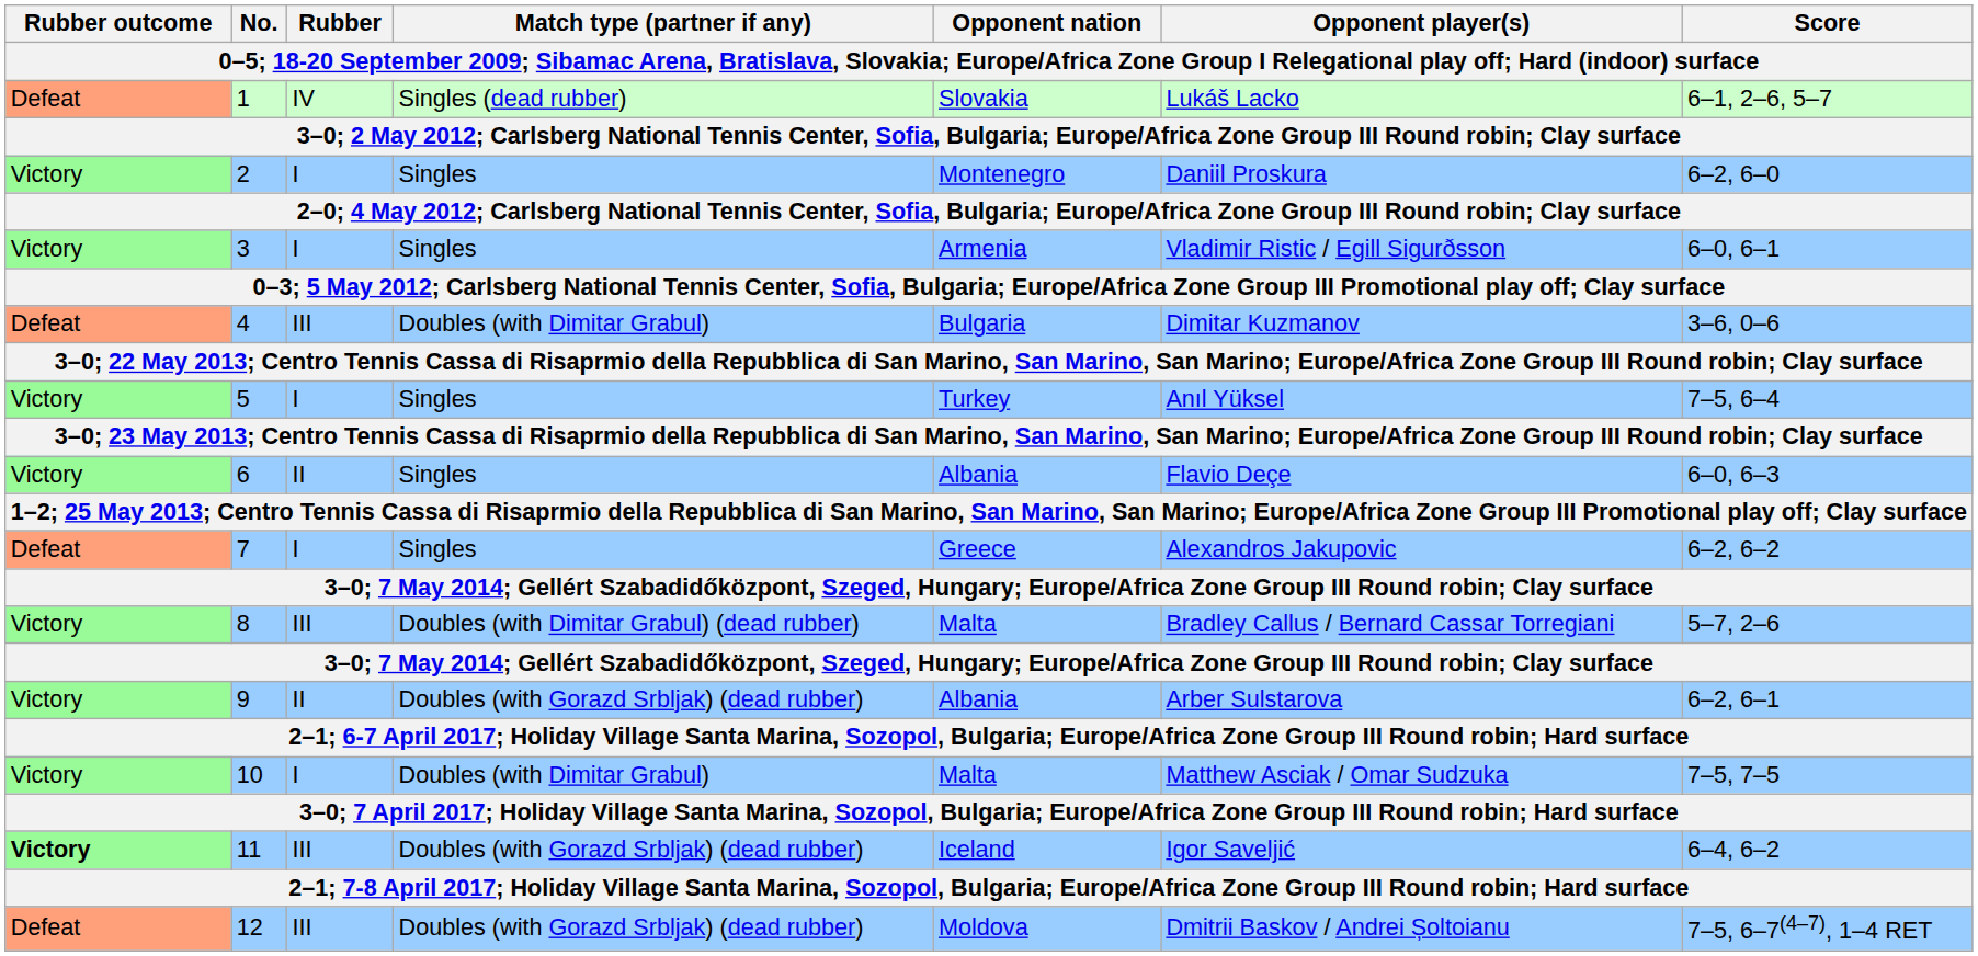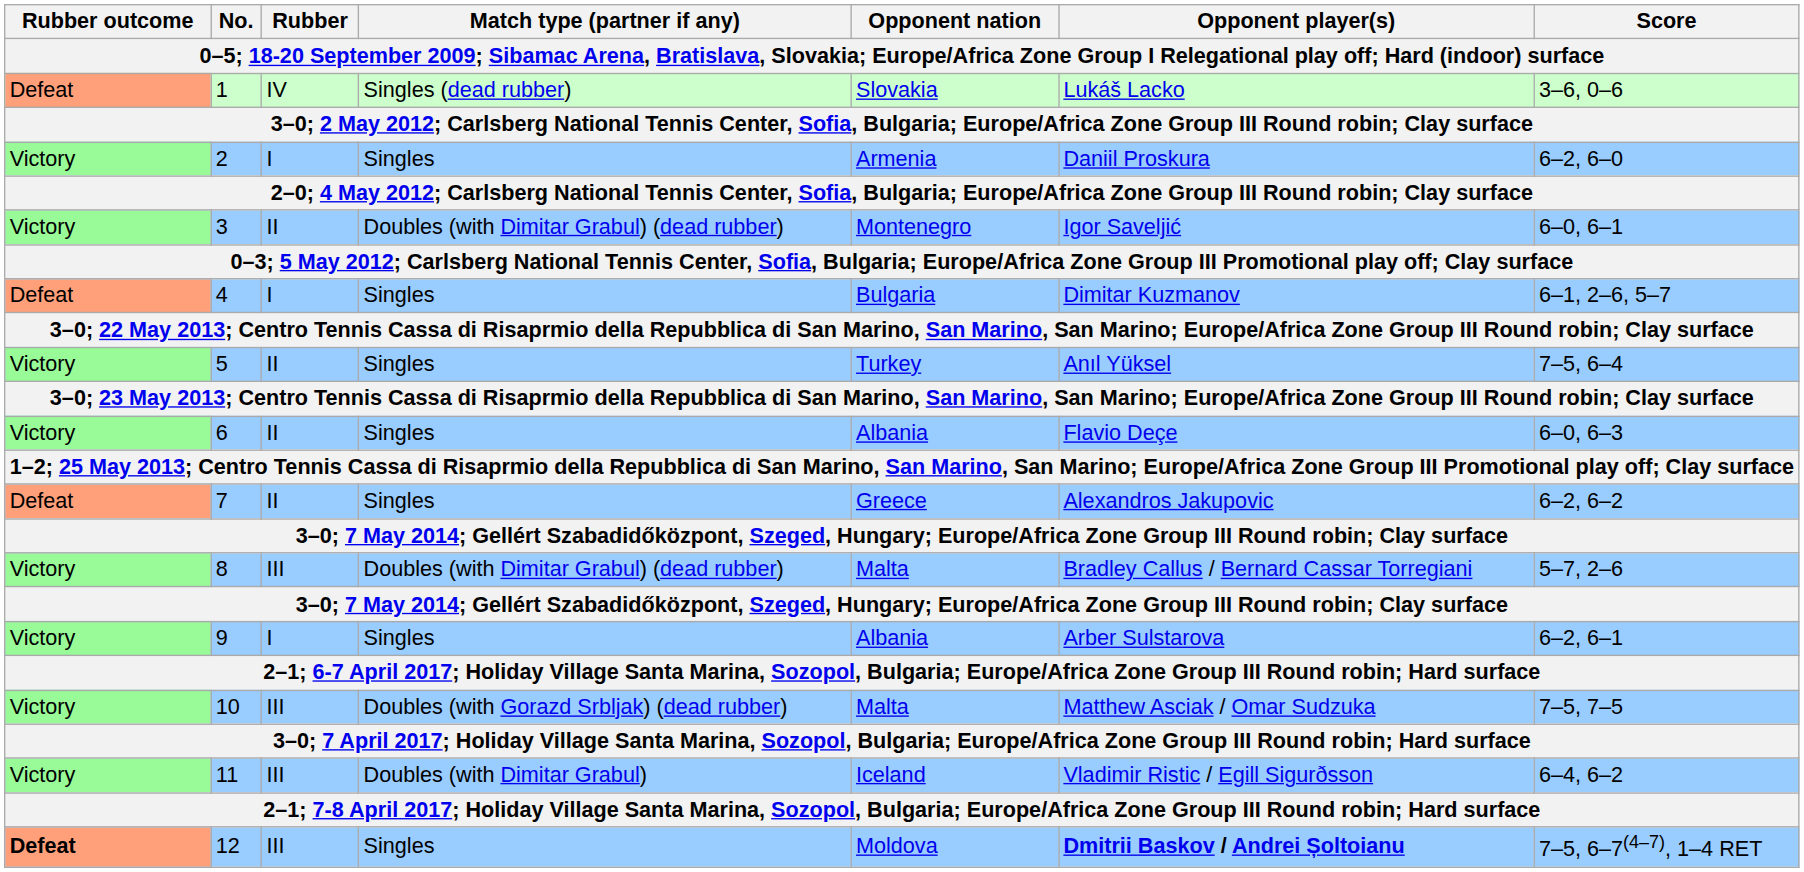 <table class=wikitable>
 <tr>
 <th>Rubber outcome</th>
 <th>No.</th>
 <th>Rubber</th>
 <th>Match type (partner if any)</th>
 <th>Opponent nation</th>
 <th>Opponent player(s)</th>
 <th>Score</th>
 </tr>
 <tr>
 <th colspan=7>0–5; <a href='#'>18-20 September 2009</a>; <a href='#'>Sibamac Arena</a>, <a href='#'>Bratislava</a>, Slovakia; Europe/Africa Zone Group I Relegational play off; Hard (indoor) surface</th>
 </tr>
 <tr bgcolor=#CCFFCC>
 <td bgcolor=FFA07A>Defeat</td>
 <td>1</td>
 <td>IV</td>
 <td>Singles (<a href='#'>dead rubber</a>)</td>
 <td> <a href='#'>Slovakia</a></td>
 <td><a href='#'>Lukáš Lacko</a></td>
-<td>6–1, 2–6, 5–7</td>
+<td>3–6, 0–6</td>
 </tr>
 <tr>
 <th colspan=7>3–0; <a href='#'>2 May 2012</a>; Carlsberg National Tennis Center, <a href='#'>Sofia</a>, Bulgaria; Europe/Africa Zone Group III Round robin; Clay surface</th>
 </tr>
 <tr bgcolor=#99CCFF>
 <td bgcolor=98FB98>Victory</td>
 <td>2</td>
 <td>I</td>
 <td>Singles</td>
-<td> <a href='#'>Montenegro</a></td>
+<td> <a href='#'>Armenia</a></td>
 <td><a href='#'>Daniil Proskura</a></td>
 <td>6–2, 6–0</td>
 </tr>
 <tr>
 <th colspan=7>2–0; <a href='#'>4 May 2012</a>; Carlsberg National Tennis Center, <a href='#'>Sofia</a>, Bulgaria; Europe/Africa Zone Group III Round robin; Clay surface</th>
 </tr>
 <tr bgcolor=#99CCFF>
 <td bgcolor=98FB98>Victory</td>
 <td>3</td>
-<td>I</td>
-<td>Singles</td>
-<td> <a href='#'>Armenia</a></td>
-<td><a href='#'>Vladimir Ristic</a> / <a href='#'>Egill Sigurðsson</a></td>
+<td>II</td>
+<td>Doubles (with <a href='#'>Dimitar Grabul</a>) (<a href='#'>dead rubber</a>)</td>
+<td> <a href='#'>Montenegro</a></td>
+<td><a href='#'>Igor Saveljić</a></td>
 <td>6–0, 6–1</td>
 </tr>
 <tr>
 <th colspan=7>0–3; <a href='#'>5 May 2012</a>; Carlsberg National Tennis Center, <a href='#'>Sofia</a>, Bulgaria; Europe/Africa Zone Group III Promotional play off; Clay surface</th>
 </tr>
 <tr bgcolor=#99CCFF>
 <td bgcolor=FFA07A>Defeat</td>
 <td>4</td>
-<td>III</td>
-<td>Doubles (with <a href='#'>Dimitar Grabul</a>)</td>
+<td>I</td>
+<td>Singles</td>
 <td> <a href='#'>Bulgaria</a></td>
 <td><a href='#'>Dimitar Kuzmanov</a></td>
-<td>3–6, 0–6</td>
+<td>6–1, 2–6, 5–7</td>
 </tr>
 <tr>
 <th colspan=7>3–0; <a href='#'>22 May 2013</a>; Centro Tennis Cassa di Risaprmio della Repubblica di San Marino, <a href='#'>San Marino</a>, San Marino; Europe/Africa Zone Group III Round robin; Clay surface</th>
 </tr>
 <tr bgcolor=#99CCFF>
 <td bgcolor=98FB98>Victory</td>
 <td>5</td>
-<td>I</td>
+<td>II</td>
 <td>Singles</td>
 <td> <a href='#'>Turkey</a></td>
 <td><a href='#'>Anıl Yüksel</a></td>
 <td>7–5, 6–4</td>
 </tr>
 <tr>
 <th colspan=7>3–0; <a href='#'>23 May 2013</a>; Centro Tennis Cassa di Risaprmio della Repubblica di San Marino, <a href='#'>San Marino</a>, San Marino; Europe/Africa Zone Group III Round robin; Clay surface</th>
 </tr>
 <tr bgcolor=#99CCFF>
 <td bgcolor=98FB98>Victory</td>
 <td>6</td>
 <td>II</td>
 <td>Singles</td>
 <td> <a href='#'>Albania</a></td>
 <td><a href='#'>Flavio Deçe</a></td>
 <td>6–0, 6–3</td>
 </tr>
 <tr>
 <th colspan=7>1–2; <a href='#'>25 May 2013</a>; Centro Tennis Cassa di Risaprmio della Repubblica di San Marino, <a href='#'>San Marino</a>, San Marino; Europe/Africa Zone Group III Promotional play off; Clay surface</th>
 </tr>
 <tr bgcolor=#99CCFF>
 <td bgcolor=FFA07A>Defeat</td>
 <td>7</td>
-<td>I</td>
+<td>II</td>
 <td>Singles</td>
 <td> <a href='#'>Greece</a></td>
 <td><a href='#'>Alexandros Jakupovic</a></td>
 <td>6–2, 6–2</td>
 </tr>
 <tr>
 <th colspan=7>3–0; <a href='#'>7 May 2014</a>; Gellért Szabadidőközpont, <a href='#'>Szeged</a>, Hungary; Europe/Africa Zone Group III Round robin; Clay surface</th>
 </tr>
 <tr bgcolor=#99CCFF>
 <td bgcolor=98FB98>Victory</td>
 <td>8</td>
 <td>III</td>
 <td>Doubles (with <a href='#'>Dimitar Grabul</a>) (<a href='#'>dead rubber</a>)</td>
 <td> <a href='#'>Malta</a></td>
 <td><a href='#'>Bradley Callus</a> / <a href='#'>Bernard Cassar Torregiani</a></td>
 <td>5–7, 2–6</td>
 </tr>
 <tr>
 <th colspan=7>3–0; <a href='#'>7 May 2014</a>; Gellért Szabadidőközpont, <a href='#'>Szeged</a>, Hungary; Europe/Africa Zone Group III Round robin; Clay surface</th>
 </tr>
 <tr bgcolor=#99CCFF>
 <td bgcolor=98FB98>Victory</td>
 <td>9</td>
-<td>II</td>
-<td>Doubles (with <a href='#'>Gorazd Srbljak</a>) (<a href='#'>dead rubber</a>)</td>
+<td>I</td>
+<td>Singles</td>
 <td> <a href='#'>Albania</a></td>
 <td><a href='#'>Arber Sulstarova</a></td>
 <td>6–2, 6–1</td>
 </tr>
 <tr>
 <th colspan=7>2–1; <a href='#'>6-7 April 2017</a>; Holiday Village Santa Marina, <a href='#'>Sozopol</a>, Bulgaria; Europe/Africa Zone Group III Round robin; Hard surface</th>
 </tr>
 <tr bgcolor=#99CCFF>
 <td bgcolor=98FB98>Victory</td>
 <td>10</td>
-<td>I</td>
-<td>Doubles (with <a href='#'>Dimitar Grabul</a>)</td>
+<td>III</td>
+<td>Doubles (with <a href='#'>Gorazd Srbljak</a>) (<a href='#'>dead rubber</a>)</td>
 <td> <a href='#'>Malta</a></td>
 <td><a href='#'>Matthew Asciak</a> / <a href='#'>Omar Sudzuka</a></td>
 <td>7–5, 7–5</td>
 </tr>
 <tr>
 <th colspan=7>3–0; <a href='#'>7 April 2017</a>; Holiday Village Santa Marina, <a href='#'>Sozopol</a>, Bulgaria; Europe/Africa Zone Group III Round robin; Hard surface</th>
 </tr>
 <tr bgcolor=#99CCFF>
-<td bgcolor=98FB98><strong>Victory</strong></td>
+<td bgcolor=98FB98>Victory</td>
 <td>11</td>
 <td>III</td>
-<td>Doubles (with <a href='#'>Gorazd Srbljak</a>) (<a href='#'>dead rubber</a>)</td>
+<td>Doubles (with <a href='#'>Dimitar Grabul</a>)</td>
 <td> <a href='#'>Iceland</a></td>
-<td><a href='#'>Igor Saveljić</a></td>
+<td><a href='#'>Vladimir Ristic</a> / <a href='#'>Egill Sigurðsson</a></td>
 <td>6–4, 6–2</td>
 </tr>
 <tr>
 <th colspan=7>2–1; <a href='#'>7-8 April 2017</a>; Holiday Village Santa Marina, <a href='#'>Sozopol</a>, Bulgaria; Europe/Africa Zone Group III Round robin; Hard surface</th>
 </tr>
 <tr bgcolor=#99CCFF>
-<td bgcolor=FFA07A>Defeat</td>
+<td bgcolor=FFA07A><strong>Defeat</strong></td>
 <td>12</td>
 <td>III</td>
-<td>Doubles (with <a href='#'>Gorazd Srbljak</a>) (<a href='#'>dead rubber</a>)</td>
+<td>Singles</td>
 <td> <a href='#'>Moldova</a></td>
-<td><a href='#'>Dmitrii Baskov</a> / <a href='#'>Andrei Șoltoianu</a></td>
+<td><strong><a href='#'>Dmitrii Baskov</a> / <a href='#'>Andrei Șoltoianu</a></strong></td>
 <td>7–5, 6–7<sup>(4–7)</sup>, 1–4 RET</td>
 </tr>
 </table>
